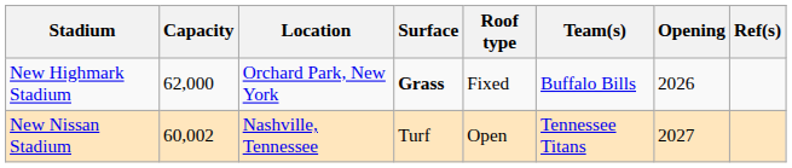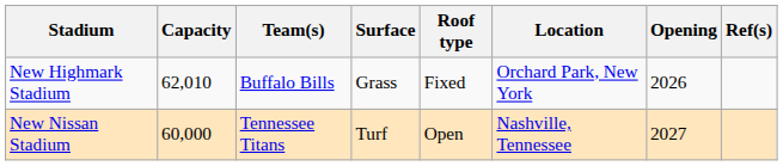 <table class="wikitable sortable plainrowheaders" cellpadding="0" cellspacing="0" style="font-size:90%; text-align:left;">
 <tr>
 <th scope="col">Stadium</th>
 <th scope="col">Capacity</th>
-<th scope="col">Location</th>
+<th scope="col">Team(s)</th>
 <th scope="col">Surface</th>
 <th scope="col">Roof type</th>
-<th scope="col">Team(s)</th>
+<th scope="col">Location</th>
 <th scope="col">Opening</th>
 <th scope="col">Ref(s)</th>
 </tr>
 <tr>
 <td><a href='#'>New Highmark Stadium</a></td>
-<td>62,000</td>
+<td>62,010</td>
+<td><a href='#'>Buffalo Bills</a></td>
+<td>Grass</td>
+<td>Fixed</td>
 <td><a href='#'>Orchard Park, New York</a></td>
-<td><strong>Grass</strong></td>
-<td>Fixed</td>
-<td><a href='#'>Buffalo Bills</a></td>
 <td>2026</td>
 <td></td>
 </tr>
 <tr style="background:#ffe6bd;">
 <td><a href='#'>New Nissan Stadium</a></td>
-<td>60,002</td>
-<td><a href='#'>Nashville, Tennessee</a></td>
+<td>60,000</td>
+<td><a href='#'>Tennessee Titans</a></td>
 <td>Turf</td>
 <td>Open</td>
-<td><a href='#'>Tennessee Titans</a></td>
+<td><a href='#'>Nashville, Tennessee</a></td>
 <td>2027</td>
 <td></td>
 </tr>
 </table>
